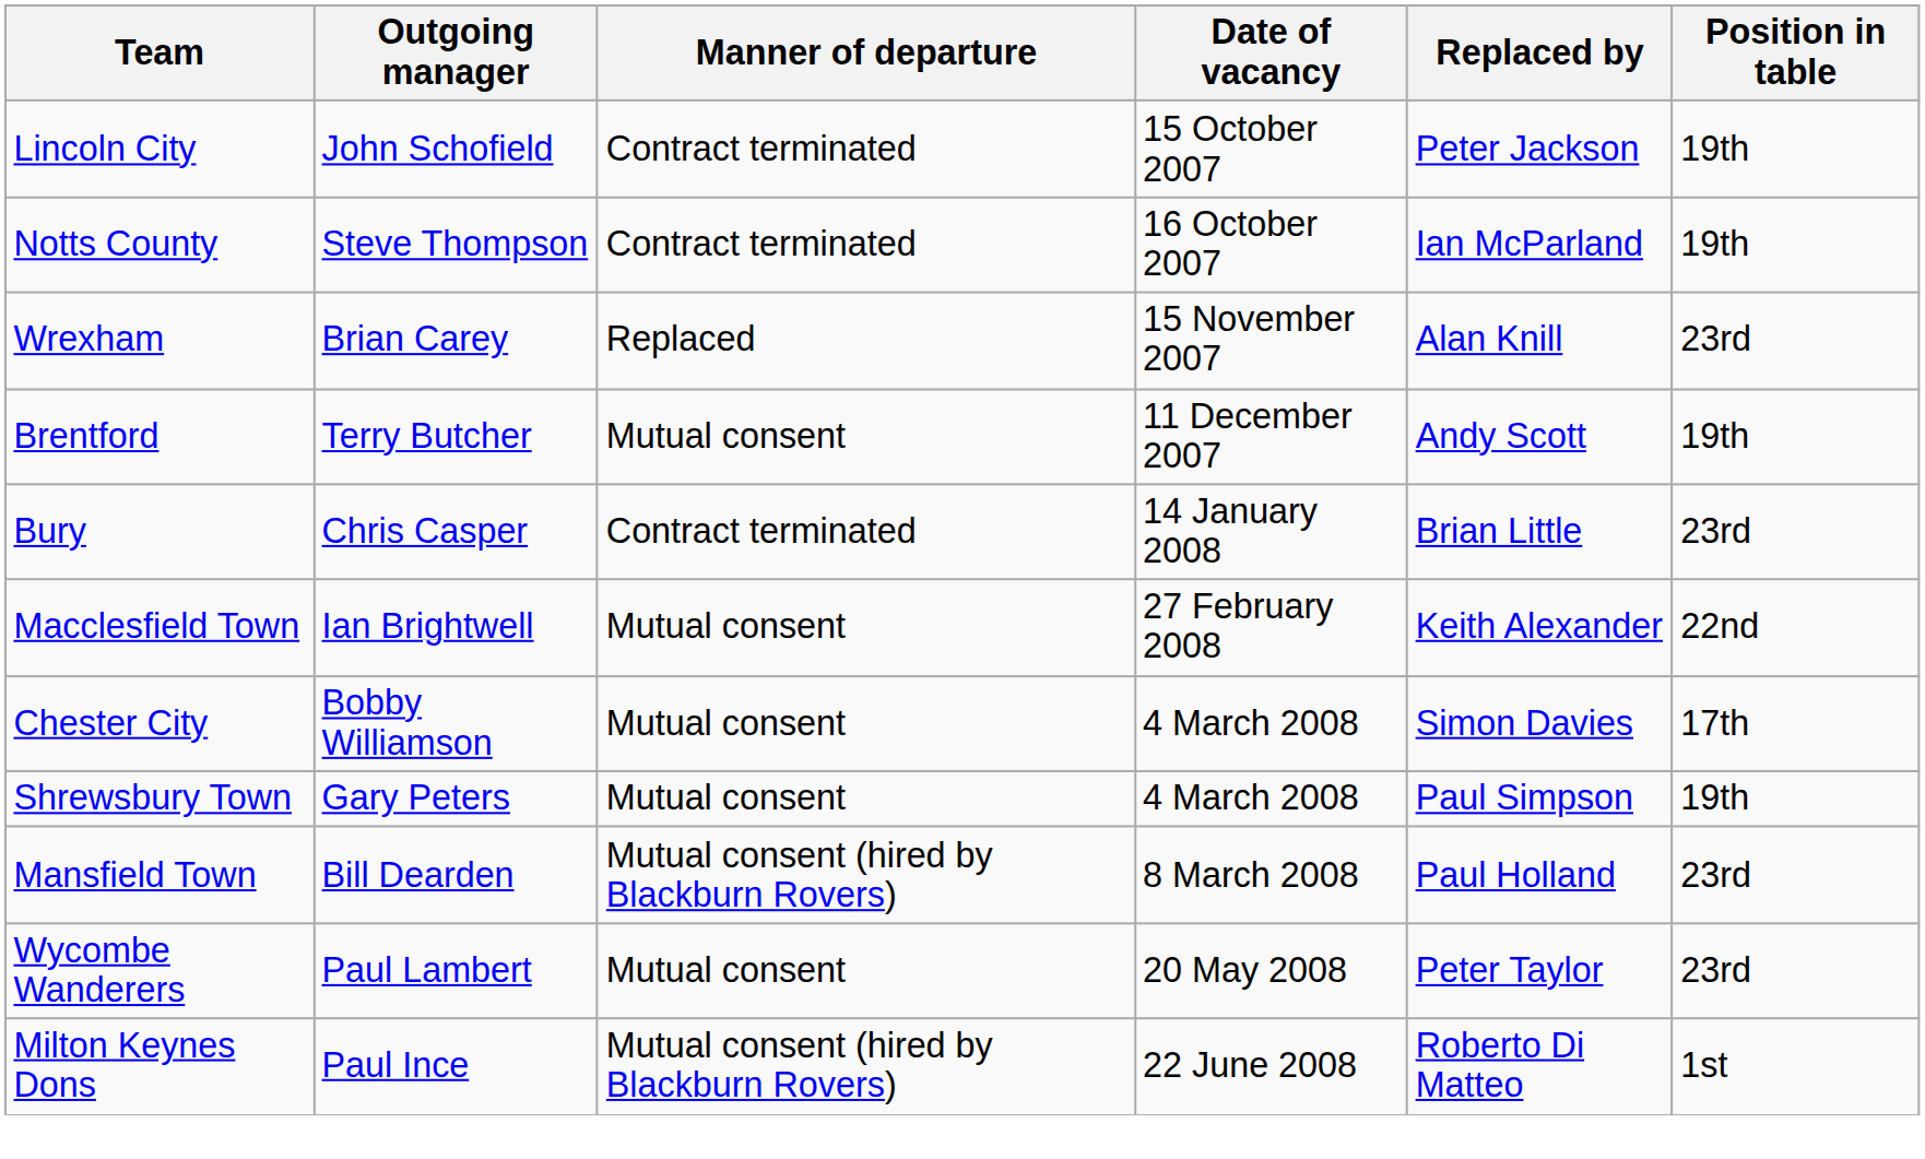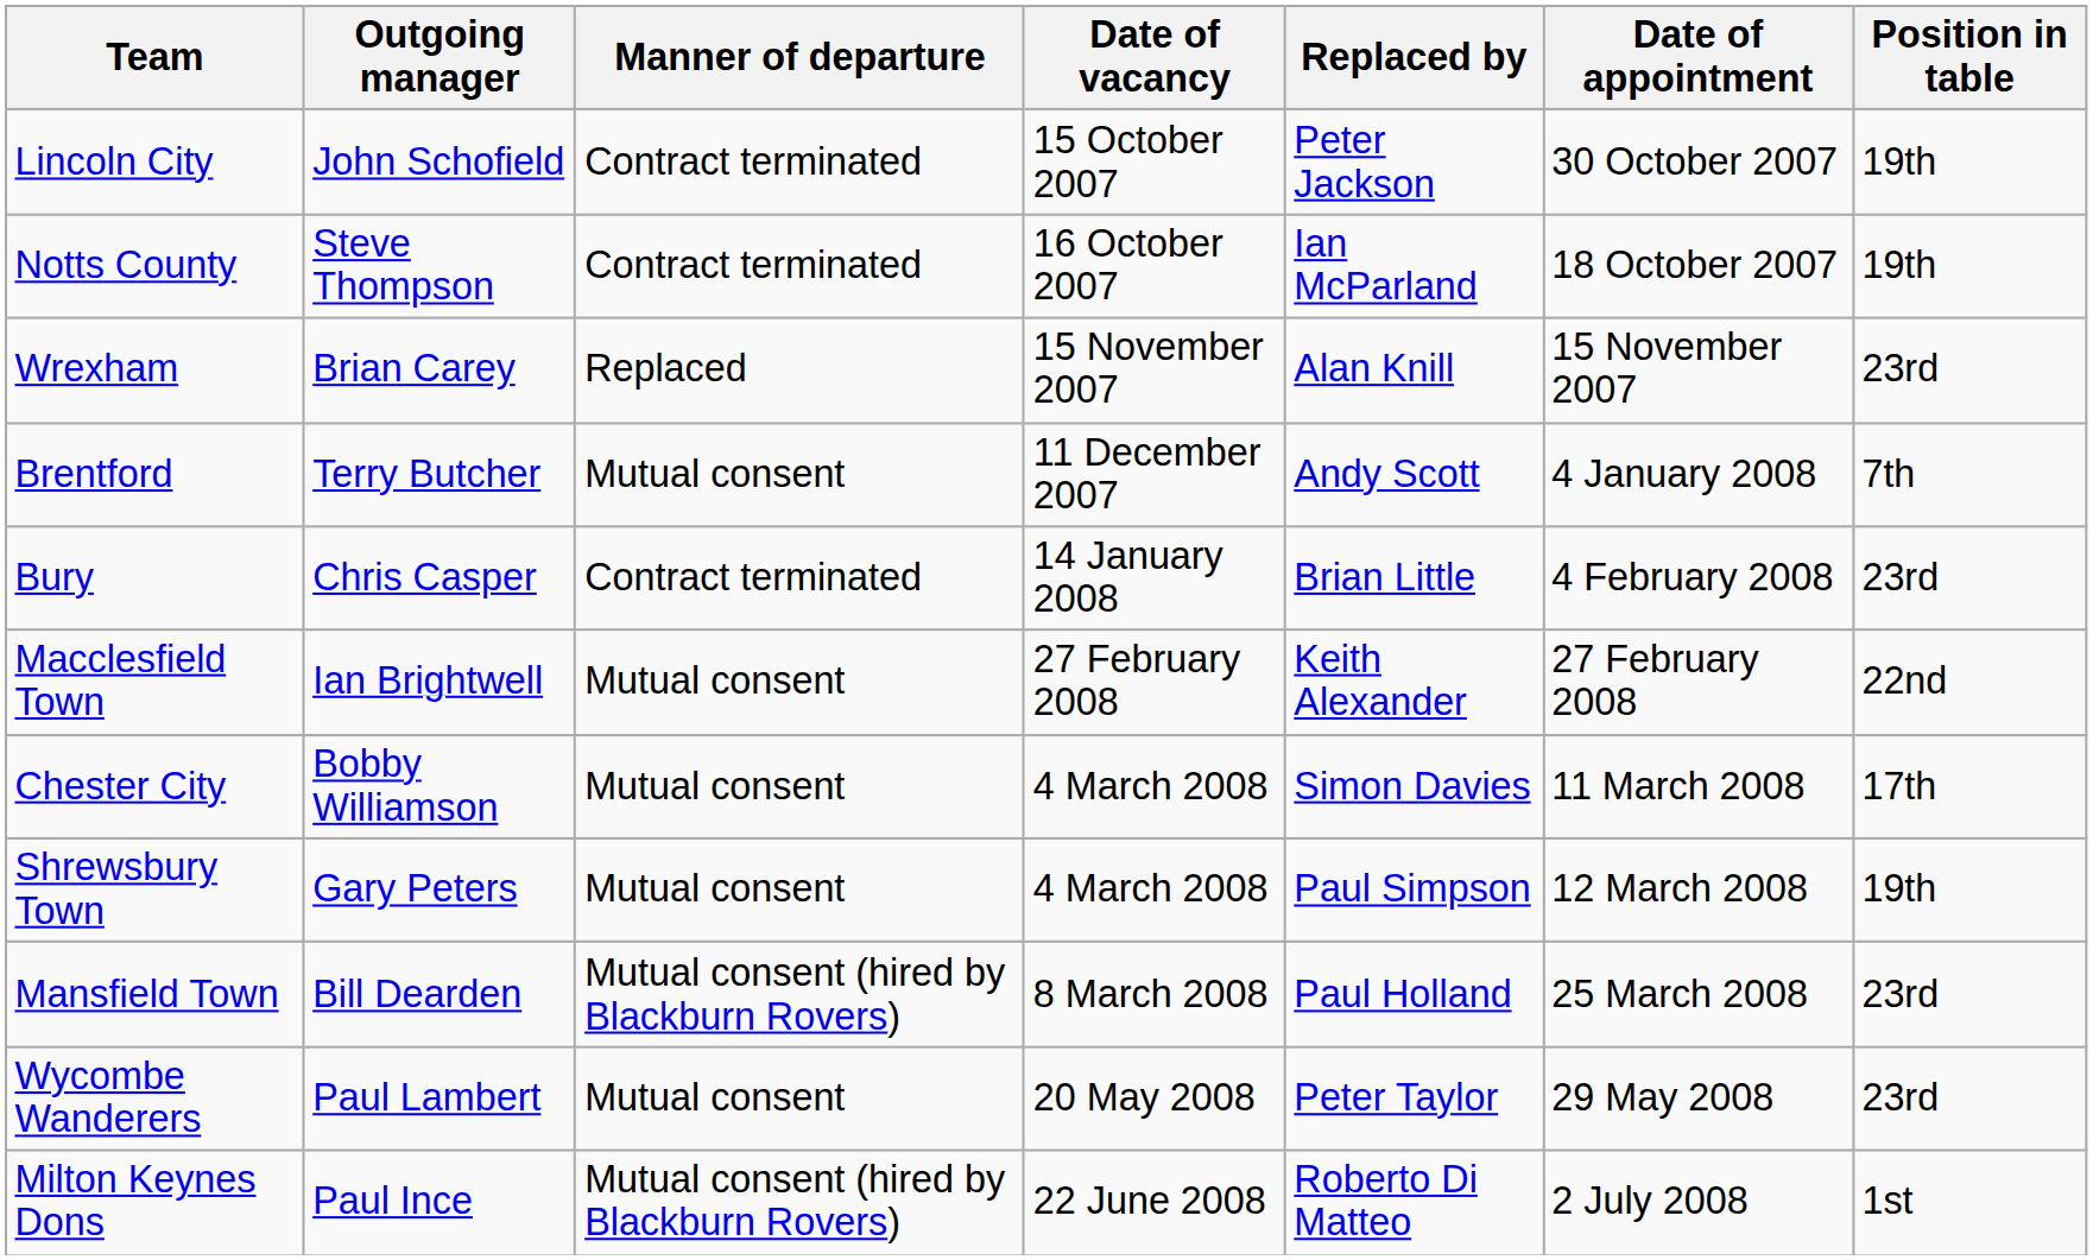 <table class="wikitable">
 <tr>
 <th>Team</th>
 <th>Outgoing manager</th>
 <th>Manner of departure</th>
 <th>Date of vacancy</th>
 <th>Replaced by</th>
+<th>Date of appointment</th>
 <th>Position in table</th>
 </tr>
 <tr>
 <td><a href='#'>Lincoln City</a></td>
 <td><a href='#'>John Schofield</a></td>
 <td>Contract terminated</td>
 <td>15 October 2007</td>
 <td><a href='#'>Peter Jackson</a></td>
+<td>30 October 2007</td>
 <td>19th</td>
 </tr>
 <tr>
 <td><a href='#'>Notts County</a></td>
 <td><a href='#'>Steve Thompson</a></td>
 <td>Contract terminated</td>
 <td>16 October 2007</td>
 <td><a href='#'>Ian McParland</a></td>
+<td>18 October 2007</td>
 <td>19th</td>
 </tr>
 <tr>
 <td><a href='#'>Wrexham</a></td>
 <td><a href='#'>Brian Carey</a></td>
 <td>Replaced</td>
 <td>15 November 2007</td>
 <td><a href='#'>Alan Knill</a></td>
+<td>15 November 2007</td>
 <td>23rd</td>
 </tr>
 <tr>
 <td><a href='#'>Brentford</a></td>
 <td><a href='#'>Terry Butcher</a></td>
 <td>Mutual consent</td>
 <td>11 December 2007</td>
 <td><a href='#'>Andy Scott</a></td>
-<td>19th</td>
+<td>4 January 2008</td>
+<td>7th</td>
 </tr>
 <tr>
 <td><a href='#'>Bury</a></td>
 <td><a href='#'>Chris Casper</a></td>
 <td>Contract terminated</td>
 <td>14 January 2008</td>
 <td><a href='#'>Brian Little</a></td>
+<td>4 February 2008</td>
 <td>23rd</td>
 </tr>
 <tr>
 <td><a href='#'>Macclesfield Town</a></td>
 <td><a href='#'>Ian Brightwell</a></td>
 <td>Mutual consent</td>
 <td>27 February 2008</td>
 <td><a href='#'>Keith Alexander</a></td>
+<td>27 February 2008</td>
 <td>22nd</td>
 </tr>
 <tr>
 <td><a href='#'>Chester City</a></td>
 <td><a href='#'>Bobby Williamson</a></td>
 <td>Mutual consent</td>
 <td>4 March 2008</td>
 <td><a href='#'>Simon Davies</a></td>
+<td>11 March 2008</td>
 <td>17th</td>
 </tr>
 <tr>
 <td><a href='#'>Shrewsbury Town</a></td>
 <td><a href='#'>Gary Peters</a></td>
 <td>Mutual consent</td>
 <td>4 March 2008</td>
 <td><a href='#'>Paul Simpson</a></td>
+<td>12 March 2008</td>
 <td>19th</td>
 </tr>
 <tr>
 <td><a href='#'>Mansfield Town</a></td>
 <td><a href='#'>Bill Dearden</a></td>
 <td>Mutual consent (hired by <a href='#'>Blackburn Rovers</a>)</td>
 <td>8 March 2008</td>
 <td><a href='#'>Paul Holland</a></td>
+<td>25 March 2008</td>
 <td>23rd</td>
 </tr>
 <tr>
 <td><a href='#'>Wycombe Wanderers</a></td>
 <td><a href='#'>Paul Lambert</a></td>
 <td>Mutual consent</td>
 <td>20 May 2008</td>
 <td><a href='#'>Peter Taylor</a></td>
+<td>29 May 2008</td>
 <td>23rd</td>
 </tr>
 <tr>
 <td><a href='#'>Milton Keynes Dons</a></td>
 <td><a href='#'>Paul Ince</a></td>
 <td>Mutual consent (hired by <a href='#'>Blackburn Rovers</a>)</td>
 <td>22 June 2008</td>
 <td><a href='#'>Roberto Di Matteo</a></td>
+<td>2 July 2008</td>
 <td>1st</td>
 </tr>
 </table>
